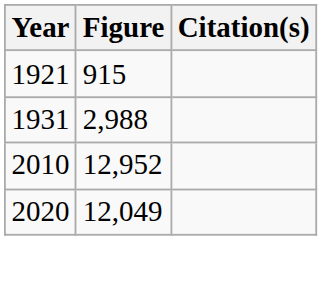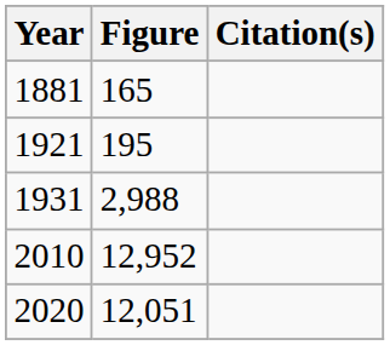 <table class="wikitable">
 <tr>
 <th>Year</th>
 <th>Figure</th>
 <th>Citation(s)</th>
 </tr>
 <tr>
+<td>1881</td>
+<td>165</td>
+<td></td>
+</tr>
+<tr>
 <td>1921</td>
-<td>915</td>
+<td>195</td>
 <td></td>
 </tr>
 <tr>
 <td>1931</td>
 <td>2,988</td>
 <td></td>
 </tr>
 <tr>
 <td>2010</td>
 <td>12,952</td>
 <td></td>
 </tr>
 <tr>
 <td>2020</td>
-<td>12,049</td>
+<td>12,051</td>
 <td></td>
 </tr>
 </table>
